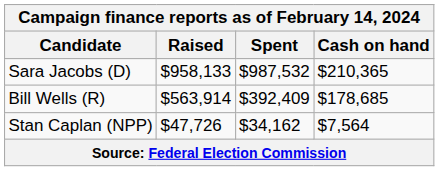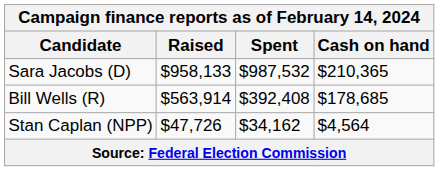 <table class="wikitable sortable">
 <tr>
 <th colspan=4>Campaign finance reports as of February 14, 2024</th>
 </tr>
 <tr style="text-align:center;">
 <th>Candidate</th>
 <th>Raised</th>
 <th>Spent</th>
 <th>Cash on hand</th>
 </tr>
 <tr>
 <td>Sara Jacobs (D)</td>
 <td>$958,133</td>
 <td>$987,532</td>
 <td>$210,365</td>
 </tr>
 <tr>
 <td>Bill Wells (R)</td>
 <td>$563,914</td>
-<td>$392,409</td>
+<td>$392,408</td>
 <td>$178,685</td>
 </tr>
 <tr>
 <td>Stan Caplan (NPP)</td>
 <td>$47,726</td>
 <td>$34,162</td>
-<td>$7,564</td>
+<td>$4,564</td>
 </tr>
 <tr>
 <th colspan="4"><small>Source: <a href='#'>Federal Election Commission</a></small></th>
 </tr>
 </table>
